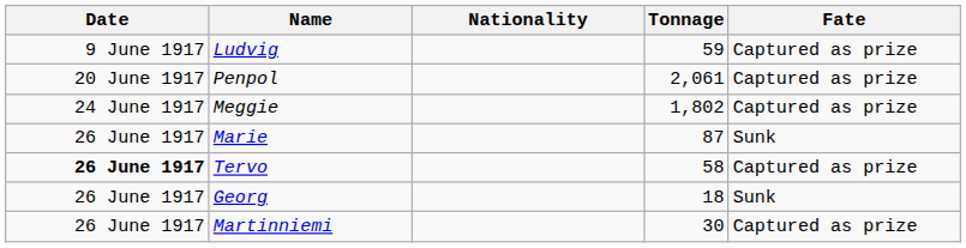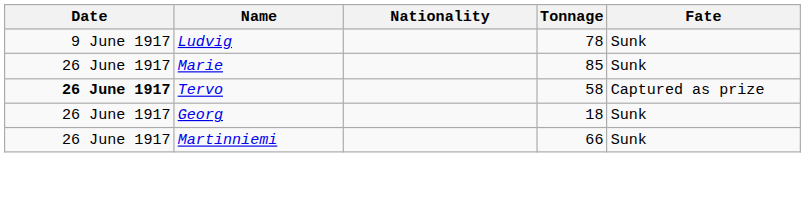 <table class="wikitable sortable">
 <tr>
 <th width="140px">Date</th>
 <th width="140px">Name</th>
 <th width="160px">Nationality</th>
 <th width="25px">Tonnage</th>
 <th width="160px">Fate</th>
 </tr>
 <tr>
 <td align="right">9 June 1917</td>
 <td align="left"><a href='#'><em>Ludvig</em></a></td>
 <td align="left"></td>
-<td align="right">59</td>
-<td align="left">Captured as prize</td>
-</tr>
-<tr>
-<td align="right">20 June 1917</td>
-<td align="left"><em>Penpol</em></td>
-<td align="left"></td>
-<td align="right">2,061</td>
-<td align="left">Captured as prize</td>
-</tr>
-<tr>
-<td align="right">24 June 1917</td>
-<td align="left"><em>Meggie</em></td>
-<td align="left"></td>
-<td align="right">1,802</td>
-<td align="left">Captured as prize</td>
+<td align="right">78</td>
+<td align="left">Sunk</td>
 </tr>
 <tr>
 <td align="right">26 June 1917</td>
 <td align="left"><a href='#'><em>Marie</em></a></td>
 <td align="left"></td>
-<td align="right">87</td>
+<td align="right">85</td>
 <td align="left">Sunk</td>
 </tr>
 <tr>
 <td align="right"><strong>26 June 1917</strong></td>
 <td align="left"><a href='#'><em>Tervo</em></a></td>
 <td align="left"></td>
 <td align="right">58</td>
 <td align="left">Captured as prize</td>
 </tr>
 <tr>
 <td align="right">26 June 1917</td>
 <td align="left"><a href='#'><em>Georg</em></a></td>
 <td align="left"></td>
 <td align="right">18</td>
 <td align="left">Sunk</td>
 </tr>
 <tr>
 <td align="right">26 June 1917</td>
 <td align="left"><a href='#'><em>Martinniemi</em></a></td>
 <td align="left"></td>
-<td align="right">30</td>
-<td align="left">Captured as prize</td>
+<td align="right">66</td>
+<td align="left">Sunk</td>
 </tr>
 </table>
